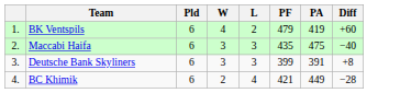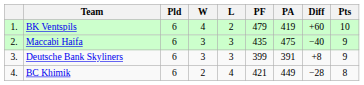 <table class="wikitable" style="text-align:center">
 <tr>
 <th width=25></th>
 <th width=220>Team</th>
 <th width=40>Pld</th>
 <th width=40>W</th>
 <th width=40>L</th>
 <th width=40>PF</th>
 <th width=40>PA</th>
 <th width=40>Diff</th>
+<th width=40>Pts</th>
 </tr>
 <tr style="background:#ccffcc;">
 <td>1.</td>
 <td align=left> <a href='#'>BK Ventspils</a></td>
 <td>6</td>
 <td>4</td>
 <td>2</td>
 <td>479</td>
 <td>419</td>
 <td>+60</td>
+<td>10</td>
 </tr>
 <tr style="background:#ccffcc;">
 <td>2.</td>
 <td align=left> <a href='#'>Maccabi Haifa</a></td>
 <td>6</td>
 <td>3</td>
 <td>3</td>
 <td>435</td>
 <td>475</td>
 <td>−40</td>
+<td>9</td>
 </tr>
 <tr>
 <td>3.</td>
 <td align=left> <a href='#'>Deutsche Bank Skyliners</a></td>
 <td>6</td>
 <td>3</td>
 <td>3</td>
 <td>399</td>
 <td>391</td>
 <td>+8</td>
+<td>9</td>
 </tr>
 <tr>
 <td>4.</td>
 <td align=left> <a href='#'>BC Khimik</a></td>
 <td>6</td>
 <td>2</td>
 <td>4</td>
 <td>421</td>
 <td>449</td>
 <td>−28</td>
+<td>8</td>
 </tr>
 </table>
